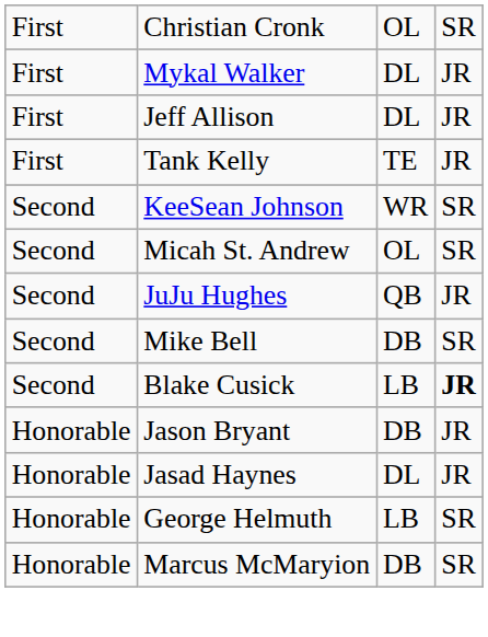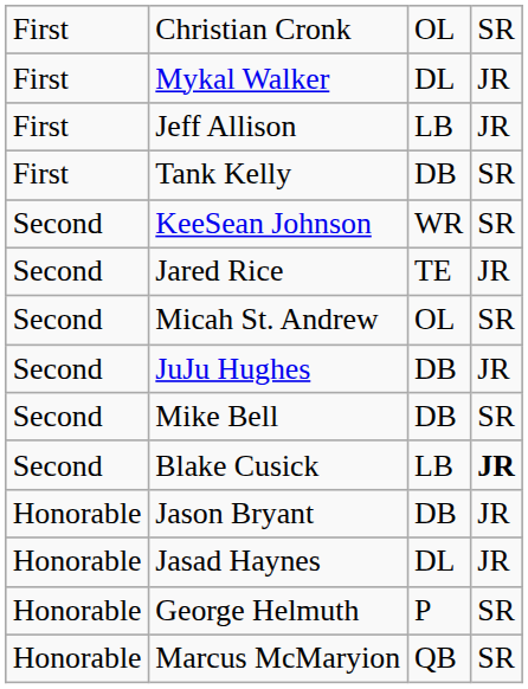 <table class="wikitable">
 <tr>
 <td>First</td>
 <td>Christian Cronk</td>
 <td>OL</td>
 <td>SR</td>
 </tr>
 <tr>
 <td>First</td>
 <td><a href='#'>Mykal Walker</a></td>
 <td>DL</td>
 <td>JR</td>
 </tr>
 <tr>
 <td>First</td>
 <td>Jeff Allison</td>
-<td>DL</td>
+<td>LB</td>
 <td>JR</td>
 </tr>
 <tr>
 <td>First</td>
 <td>Tank Kelly</td>
-<td>TE</td>
-<td>JR</td>
+<td>DB</td>
+<td>SR</td>
 </tr>
 <tr>
 <td>Second</td>
 <td><a href='#'>KeeSean Johnson</a></td>
 <td>WR</td>
 <td>SR</td>
+</tr>
+<tr>
+<td>Second</td>
+<td>Jared Rice</td>
+<td>TE</td>
+<td>JR</td>
 </tr>
 <tr>
 <td>Second</td>
 <td>Micah St. Andrew</td>
 <td>OL</td>
 <td>SR</td>
 </tr>
 <tr>
 <td>Second</td>
 <td><a href='#'>JuJu Hughes</a></td>
-<td>QB</td>
+<td>DB</td>
 <td>JR</td>
 </tr>
 <tr>
 <td>Second</td>
 <td>Mike Bell</td>
 <td>DB</td>
 <td>SR</td>
 </tr>
 <tr>
 <td>Second</td>
 <td>Blake Cusick</td>
 <td>LB</td>
 <td><strong>JR</strong></td>
 </tr>
 <tr>
 <td>Honorable</td>
 <td>Jason Bryant</td>
 <td>DB</td>
 <td>JR</td>
 </tr>
 <tr>
 <td>Honorable</td>
 <td>Jasad Haynes</td>
 <td>DL</td>
 <td>JR</td>
 </tr>
 <tr>
 <td>Honorable</td>
 <td>George Helmuth</td>
-<td>LB</td>
+<td>P</td>
 <td>SR</td>
 </tr>
 <tr>
 <td>Honorable</td>
 <td>Marcus McMaryion</td>
-<td>DB</td>
+<td>QB</td>
 <td>SR</td>
 </tr>
 </table>
